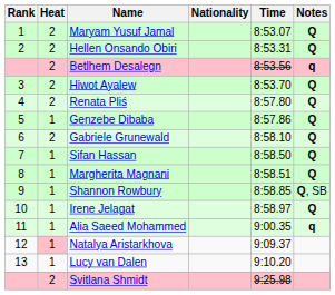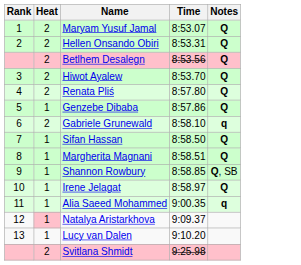 <table class="wikitable sortable" style="text-align:center">
 <tr>
 <th>Rank</th>
 <th>Heat</th>
 <th>Name</th>
-<th>Nationality</th>
 <th>Time</th>
 <th>Notes</th>
 </tr>
 <tr bgcolor=ccffcc>
 <td>1</td>
 <td>2</td>
 <td align=left><a href='#'>Maryam Yusuf Jamal</a></td>
-<td align=left></td>
 <td>8:53.07</td>
 <td><strong>Q</strong></td>
 </tr>
 <tr bgcolor=ccffcc>
 <td>2</td>
 <td>2</td>
 <td align=left><a href='#'>Hellen Onsando Obiri</a></td>
-<td align=left></td>
 <td>8:53.31</td>
 <td><strong>Q</strong></td>
 </tr>
 <tr bgcolor=pink>
 <td></td>
 <td>2</td>
 <td align=left><a href='#'>Betlhem Desalegn</a></td>
-<td align=left></td>
 <td><s>8:53.56</s></td>
-<td><strong>q</strong></td>
+<td><strong>Q</strong></td>
 </tr>
 <tr bgcolor=ccffcc>
 <td>3</td>
 <td>2</td>
 <td align=left><a href='#'>Hiwot Ayalew</a></td>
-<td align=left></td>
 <td>8:53.70</td>
 <td><strong>Q</strong></td>
 </tr>
 <tr bgcolor=ddffdd>
 <td>4</td>
 <td>2</td>
 <td align=left><a href='#'>Renata Pliś</a></td>
-<td align=left></td>
 <td>8:57.80</td>
 <td><strong>Q</strong></td>
 </tr>
 <tr bgcolor=ccffcc>
 <td>5</td>
 <td>1</td>
 <td align=left><a href='#'>Genzebe Dibaba</a></td>
-<td align=left></td>
 <td>8:57.86</td>
 <td><strong>Q</strong></td>
 </tr>
 <tr bgcolor=ddffdd>
 <td>6</td>
 <td>2</td>
 <td align=left><a href='#'>Gabriele Grunewald</a></td>
-<td align=left></td>
 <td>8:58.10</td>
-<td><strong>Q</strong></td>
+<td><strong>q</strong></td>
 </tr>
 <tr bgcolor=ccffcc>
 <td>7</td>
 <td>1</td>
 <td align=left><a href='#'>Sifan Hassan</a></td>
-<td align=left></td>
 <td>8:58.50</td>
 <td><strong>Q</strong></td>
 </tr>
 <tr bgcolor=ccffcc>
 <td>8</td>
 <td>1</td>
 <td align=left><a href='#'>Margherita Magnani</a></td>
-<td align=left></td>
 <td>8:58.51</td>
 <td><strong>Q</strong></td>
 </tr>
 <tr bgcolor=ccffcc>
 <td>9</td>
 <td>1</td>
 <td align=left><a href='#'>Shannon Rowbury</a></td>
-<td align=left></td>
 <td>8:58.85</td>
 <td><strong>Q</strong>, SB</td>
 </tr>
 <tr bgcolor=ddffdd>
 <td>10</td>
 <td>1</td>
 <td align=left><a href='#'>Irene Jelagat</a></td>
-<td align=left></td>
 <td>8:58.97</td>
 <td><strong>Q</strong></td>
 </tr>
 <tr bgcolor=ddffdd>
 <td>11</td>
 <td>1</td>
 <td align=left><a href='#'>Alia Saeed Mohammed</a></td>
-<td align=left></td>
 <td>9:00.35</td>
 <td><strong>q</strong></td>
 </tr>
 <tr>
 <td>12</td>
 <td style="background: pink;">1</td>
 <td align=left><a href='#'>Natalya Aristarkhova</a></td>
-<td align=left></td>
 <td>9:09.37</td>
 <td></td>
 </tr>
 <tr>
 <td>13</td>
 <td>1</td>
 <td align=left><a href='#'>Lucy van Dalen</a></td>
-<td align=left></td>
 <td>9:10.20</td>
 <td></td>
 </tr>
 <tr bgcolor=pink>
 <td></td>
 <td>2</td>
 <td align=left><a href='#'>Svitlana Shmidt</a></td>
-<td align=left></td>
 <td><s>9:25.98</s></td>
 <td></td>
 </tr>
 </table>
